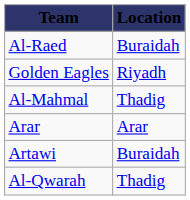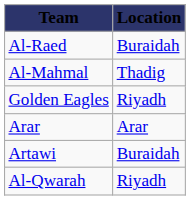 <table class="wikitable sortable">
 <tr>
 <th style="background-color:#2C346B;"><span>Team</span></th>
 <th style="background-color:#2C346B;"><span>Location</span></th>
 </tr>
 <tr>
 <td><a href='#'>Al-Raed</a></td>
 <td><a href='#'>Buraidah</a></td>
 </tr>
 <tr>
+<td><a href='#'>Al-Mahmal</a></td>
+<td><a href='#'>Thadig</a></td>
+</tr>
+<tr>
 <td><a href='#'>Golden Eagles</a></td>
 <td><a href='#'>Riyadh</a></td>
-</tr>
-<tr>
-<td><a href='#'>Al-Mahmal</a></td>
-<td><a href='#'>Thadig</a></td>
 </tr>
 <tr>
 <td><a href='#'>Arar</a></td>
 <td><a href='#'>Arar</a></td>
 </tr>
 <tr>
 <td><a href='#'>Artawi</a></td>
 <td><a href='#'>Buraidah</a></td>
 </tr>
 <tr>
 <td><a href='#'>Al-Qwarah</a></td>
-<td><a href='#'>Thadig</a></td>
+<td><a href='#'>Riyadh</a></td>
 </tr>
 </table>
